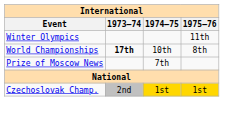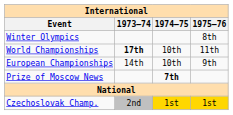 <table class="wikitable" style="text-align:center">
 <tr>
 <th style="background-color: #ffdead; " colspan=4 align=center>International</th>
 </tr>
 <tr>
 <th>Event</th>
 <th>1973–74</th>
 <th>1974–75</th>
 <th>1975–76</th>
 </tr>
 <tr>
 <td align=left><a href='#'>Winter Olympics</a></td>
 <td></td>
 <td></td>
-<td>11th</td>
+<td>8th</td>
 </tr>
 <tr>
 <td align=left><a href='#'>World Championships</a></td>
 <td><strong>17th</strong></td>
 <td>10th</td>
-<td>8th</td>
+<td>11th</td>
+</tr>
+<tr>
+<td align=left><a href='#'>European Championships</a></td>
+<td>14th</td>
+<td>10th</td>
+<td>9th</td>
 </tr>
 <tr>
 <td align=left><a href='#'>Prize of Moscow News</a></td>
 <td></td>
-<td>7th</td>
+<td><strong>7th</strong></td>
 <td></td>
 </tr>
 <tr>
 <th style="background-color: #ffdead; " colspan=4 align=center>National</th>
 </tr>
 <tr>
 <td align=left><a href='#'>Czechoslovak Champ.</a></td>
 <td bgcolor=silver>2nd</td>
 <td bgcolor=gold>1st</td>
 <td bgcolor=gold>1st</td>
 </tr>
 </table>
